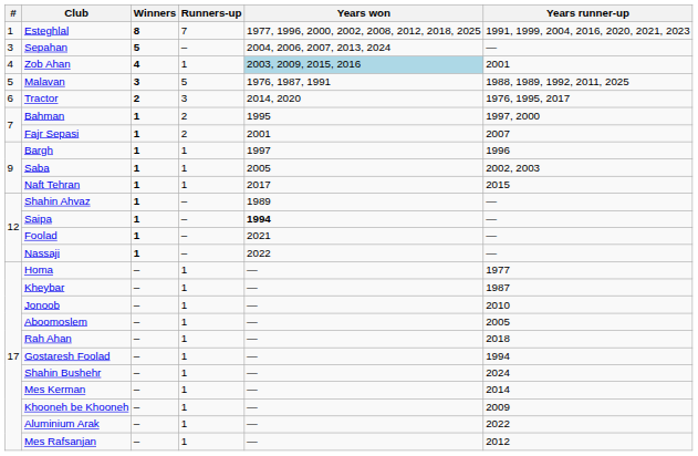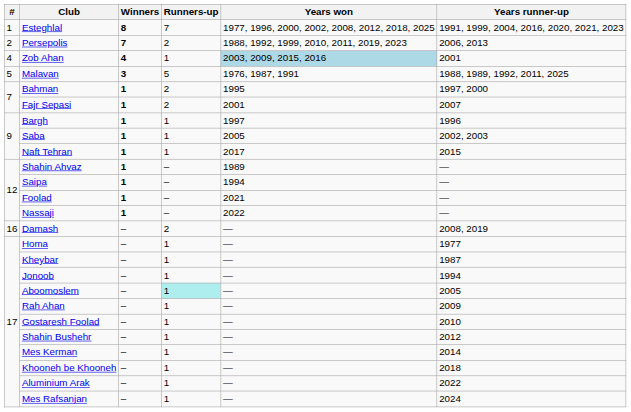 <table class="wikitable sortable">
 <tr>
 <th>#</th>
 <th>Club</th>
 <th>Winners</th>
 <th>Runners-up</th>
 <th>Years won</th>
 <th>Years runner-up</th>
 </tr>
 <tr>
 <td>1</td>
 <td><a href='#'>Esteghlal</a></td>
 <td><strong>8</strong></td>
 <td>7</td>
 <td>1977, 1996, 2000, 2002, 2008, 2012, 2018, 2025</td>
 <td>1991, 1999, 2004, 2016, 2020, 2021, 2023</td>
 </tr>
 <tr>
-<td>3</td>
-<td><a href='#'>Sepahan</a></td>
-<td><strong>5</strong></td>
-<td>–</td>
-<td>2004, 2006, 2007, 2013, 2024</td>
-<td>—</td>
+<td>2</td>
+<td><a href='#'>Persepolis</a></td>
+<td><strong>7</strong></td>
+<td>2</td>
+<td>1988, 1992, 1999, 2010, 2011, 2019, 2023</td>
+<td>2006, 2013</td>
 </tr>
 <tr>
 <td>4</td>
 <td><a href='#'>Zob Ahan</a></td>
 <td><strong>4</strong></td>
 <td>1</td>
 <td style="background: lightblue;">2003, 2009, 2015, 2016</td>
 <td>2001</td>
 </tr>
 <tr>
 <td>5</td>
 <td><a href='#'>Malavan</a></td>
 <td><strong>3</strong></td>
 <td>5</td>
 <td>1976, 1987, 1991</td>
 <td>1988, 1989, 1992, 2011, 2025</td>
-</tr>
-<tr>
-<td>6</td>
-<td><a href='#'>Tractor</a></td>
-<td><strong>2</strong></td>
-<td>3</td>
-<td>2014, 2020</td>
-<td>1976, 1995, 2017</td>
 </tr>
 <tr>
 <td rowspan=2>7</td>
 <td><a href='#'>Bahman</a></td>
 <td><strong>1</strong></td>
 <td>2</td>
 <td>1995</td>
 <td>1997, 2000</td>
 </tr>
 <tr>
 <td><a href='#'>Fajr Sepasi</a></td>
 <td><strong>1</strong></td>
 <td>2</td>
 <td>2001</td>
 <td>2007</td>
 </tr>
 <tr>
 <td rowspan=3>9</td>
 <td><a href='#'>Bargh</a></td>
 <td><strong>1</strong></td>
 <td>1</td>
 <td>1997</td>
 <td>1996</td>
 </tr>
 <tr>
 <td><a href='#'>Saba</a></td>
 <td><strong>1</strong></td>
 <td>1</td>
 <td>2005</td>
 <td>2002, 2003</td>
 </tr>
 <tr>
 <td><a href='#'>Naft Tehran</a></td>
 <td><strong>1</strong></td>
 <td>1</td>
 <td>2017</td>
 <td>2015</td>
 </tr>
 <tr>
 <td rowspan=4>12</td>
 <td><a href='#'>Shahin Ahvaz</a></td>
 <td><strong>1</strong></td>
 <td>–</td>
 <td>1989</td>
 <td>—</td>
 </tr>
 <tr>
 <td><a href='#'>Saipa</a></td>
 <td><strong>1</strong></td>
 <td>–</td>
-<td><strong>1994</strong></td>
+<td>1994</td>
 <td>—</td>
 </tr>
 <tr>
 <td><a href='#'>Foolad</a></td>
 <td><strong>1</strong></td>
 <td>–</td>
 <td>2021</td>
 <td>—</td>
 </tr>
 <tr>
 <td><a href='#'>Nassaji</a></td>
 <td><strong>1</strong></td>
 <td>–</td>
 <td>2022</td>
 <td>—</td>
+</tr>
+<tr>
+<td>16</td>
+<td><a href='#'>Damash</a></td>
+<td>–</td>
+<td>2</td>
+<td>—</td>
+<td>2008, 2019</td>
 </tr>
 <tr>
 <td rowspan=11>17</td>
 <td><a href='#'>Homa</a></td>
 <td>–</td>
 <td>1</td>
 <td>—</td>
 <td>1977</td>
 </tr>
 <tr>
 <td><a href='#'>Kheybar</a></td>
 <td>–</td>
 <td>1</td>
 <td>—</td>
 <td>1987</td>
 </tr>
 <tr>
 <td><a href='#'>Jonoob</a></td>
 <td>–</td>
 <td>1</td>
 <td>—</td>
-<td>2010</td>
+<td>1994</td>
 </tr>
 <tr>
 <td><a href='#'>Aboomoslem</a></td>
 <td>–</td>
-<td>1</td>
+<td style="background: paleturquoise;">1</td>
 <td>—</td>
 <td>2005</td>
 </tr>
 <tr>
 <td><a href='#'>Rah Ahan</a></td>
 <td>–</td>
 <td>1</td>
 <td>—</td>
-<td>2018</td>
+<td>2009</td>
 </tr>
 <tr>
 <td><a href='#'>Gostaresh Foolad</a></td>
 <td>–</td>
 <td>1</td>
 <td>—</td>
-<td>1994</td>
+<td>2010</td>
 </tr>
 <tr>
 <td><a href='#'>Shahin Bushehr</a></td>
 <td>–</td>
 <td>1</td>
 <td>—</td>
-<td>2024</td>
+<td>2012</td>
 </tr>
 <tr>
 <td><a href='#'>Mes Kerman</a></td>
 <td>–</td>
 <td>1</td>
 <td>—</td>
 <td>2014</td>
 </tr>
 <tr>
 <td><a href='#'>Khooneh be Khooneh</a></td>
 <td>–</td>
 <td>1</td>
 <td>—</td>
-<td>2009</td>
+<td>2018</td>
 </tr>
 <tr>
 <td><a href='#'>Aluminium Arak</a></td>
 <td>–</td>
 <td>1</td>
 <td>—</td>
 <td>2022</td>
 </tr>
 <tr>
 <td><a href='#'>Mes Rafsanjan</a></td>
 <td>–</td>
 <td>1</td>
 <td>—</td>
-<td>2012</td>
+<td>2024</td>
 </tr>
 </table>
